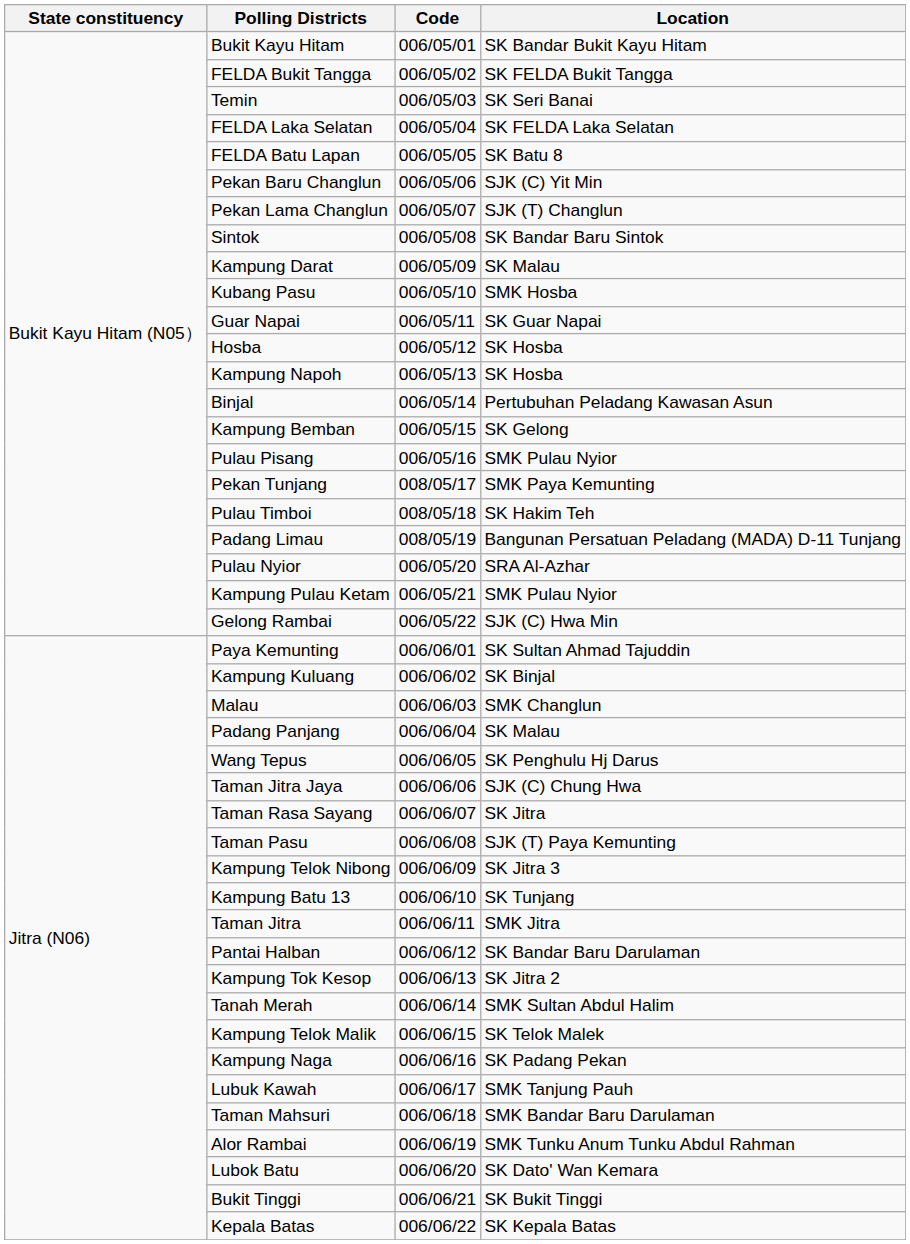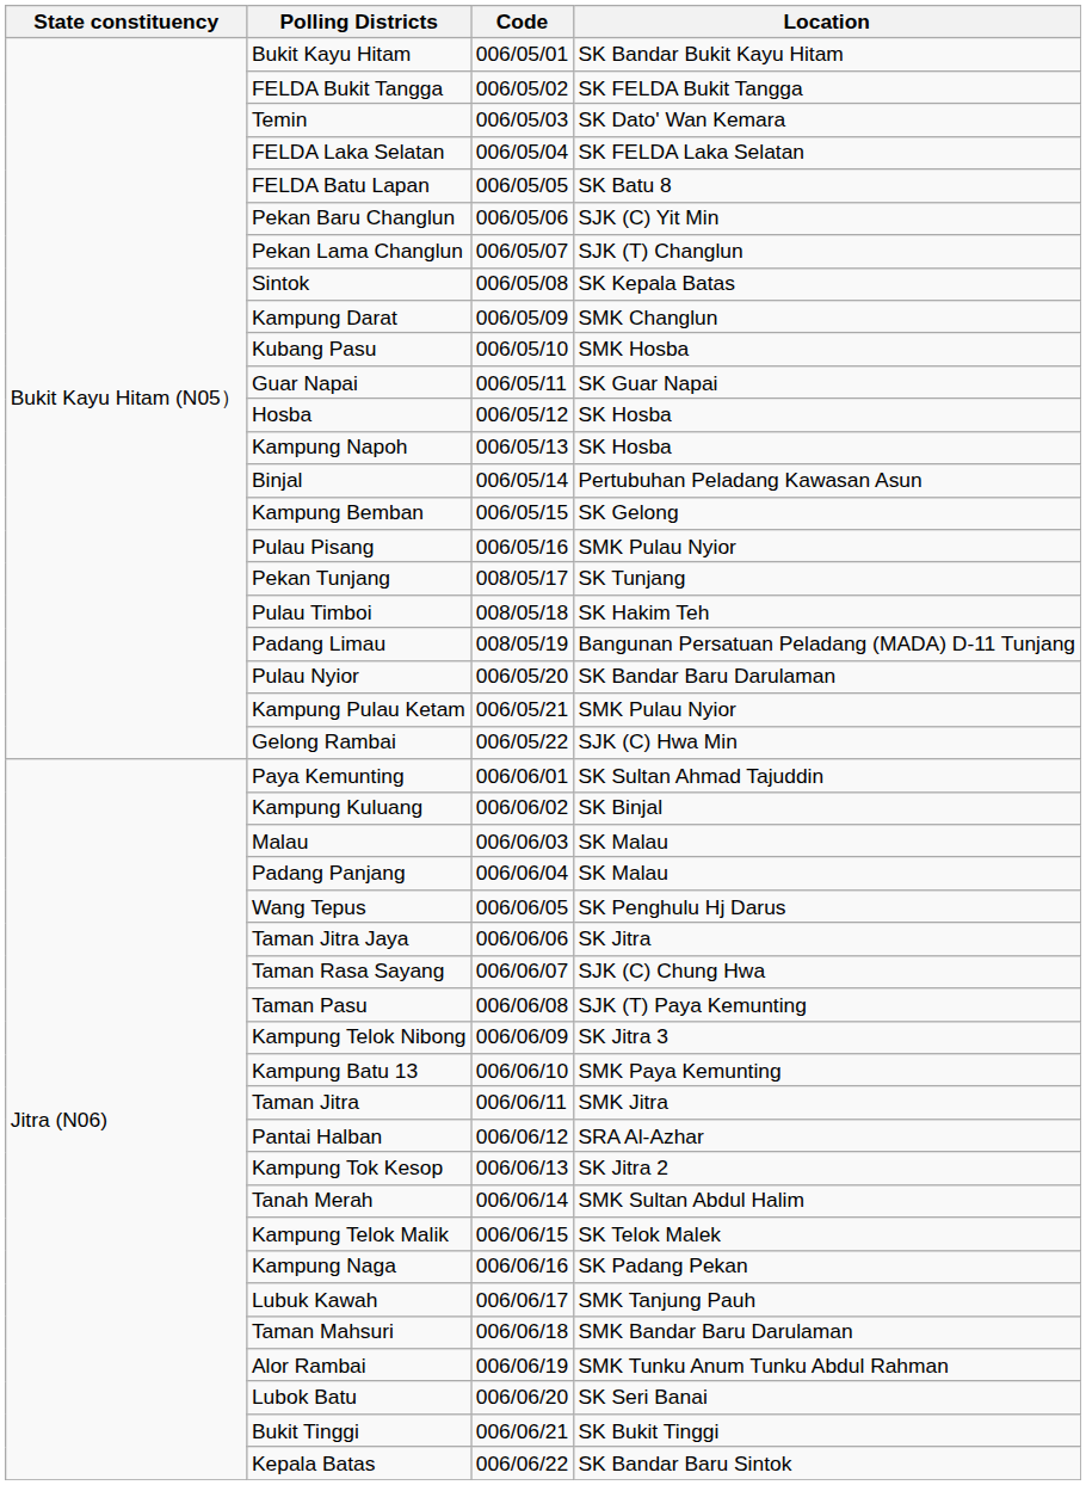 <table class="wikitable sortable mw-collapsible" style="white-space:nowrap;font-size:85%">
 <tr>
 <th>State constituency</th>
 <th>Polling Districts</th>
 <th>Code</th>
 <th>Location</th>
 </tr>
 <tr>
 <td rowspan="22">Bukit Kayu Hitam (N05）</td>
 <td>Bukit Kayu Hitam</td>
 <td>006/05/01</td>
 <td>SK Bandar Bukit Kayu Hitam</td>
 </tr>
 <tr>
 <td>FELDA Bukit Tangga</td>
 <td>006/05/02</td>
 <td>SK FELDA Bukit Tangga</td>
 </tr>
 <tr>
 <td>Temin</td>
 <td>006/05/03</td>
-<td>SK Seri Banai</td>
+<td>SK Dato' Wan Kemara</td>
 </tr>
 <tr>
 <td>FELDA Laka Selatan</td>
 <td>006/05/04</td>
 <td>SK FELDA Laka Selatan</td>
 </tr>
 <tr>
 <td>FELDA Batu Lapan</td>
 <td>006/05/05</td>
 <td>SK Batu 8</td>
 </tr>
 <tr>
 <td>Pekan Baru Changlun</td>
 <td>006/05/06</td>
 <td>SJK (C) Yit Min</td>
 </tr>
 <tr>
 <td>Pekan Lama Changlun</td>
 <td>006/05/07</td>
 <td>SJK (T) Changlun</td>
 </tr>
 <tr>
 <td>Sintok</td>
 <td>006/05/08</td>
-<td>SK Bandar Baru Sintok</td>
+<td>SK Kepala Batas</td>
 </tr>
 <tr>
 <td>Kampung Darat</td>
 <td>006/05/09</td>
-<td>SK Malau</td>
+<td>SMK Changlun</td>
 </tr>
 <tr>
 <td>Kubang Pasu</td>
 <td>006/05/10</td>
 <td>SMK Hosba</td>
 </tr>
 <tr>
 <td>Guar Napai</td>
 <td>006/05/11</td>
 <td>SK Guar Napai</td>
 </tr>
 <tr>
 <td>Hosba</td>
 <td>006/05/12</td>
 <td>SK Hosba</td>
 </tr>
 <tr>
 <td>Kampung Napoh</td>
 <td>006/05/13</td>
 <td>SK Hosba</td>
 </tr>
 <tr>
 <td>Binjal</td>
 <td>006/05/14</td>
 <td>Pertubuhan Peladang Kawasan Asun</td>
 </tr>
 <tr>
 <td>Kampung Bemban</td>
 <td>006/05/15</td>
 <td>SK Gelong</td>
 </tr>
 <tr>
 <td>Pulau Pisang</td>
 <td>006/05/16</td>
 <td>SMK Pulau Nyior</td>
 </tr>
 <tr>
 <td>Pekan Tunjang</td>
 <td>008/05/17</td>
-<td>SMK Paya Kemunting</td>
+<td>SK Tunjang</td>
 </tr>
 <tr>
 <td>Pulau Timboi</td>
 <td>008/05/18</td>
 <td>SK Hakim Teh</td>
 </tr>
 <tr>
 <td>Padang Limau</td>
 <td>008/05/19</td>
 <td>Bangunan Persatuan Peladang (MADA) D-11 Tunjang</td>
 </tr>
 <tr>
 <td>Pulau Nyior</td>
 <td>006/05/20</td>
-<td>SRA Al-Azhar</td>
+<td>SK Bandar Baru Darulaman</td>
 </tr>
 <tr>
 <td>Kampung Pulau Ketam</td>
 <td>006/05/21</td>
 <td>SMK Pulau Nyior</td>
 </tr>
 <tr>
 <td>Gelong Rambai</td>
 <td>006/05/22</td>
 <td>SJK (C) Hwa Min</td>
 </tr>
 <tr>
 <td rowspan="22">Jitra (N06)</td>
 <td>Paya Kemunting</td>
 <td>006/06/01</td>
 <td>SK Sultan Ahmad Tajuddin</td>
 </tr>
 <tr>
 <td>Kampung Kuluang</td>
 <td>006/06/02</td>
 <td>SK Binjal</td>
 </tr>
 <tr>
 <td>Malau</td>
 <td>006/06/03</td>
-<td>SMK Changlun</td>
+<td>SK Malau</td>
 </tr>
 <tr>
 <td>Padang Panjang</td>
 <td>006/06/04</td>
 <td>SK Malau</td>
 </tr>
 <tr>
 <td>Wang Tepus</td>
 <td>006/06/05</td>
 <td>SK Penghulu Hj Darus</td>
 </tr>
 <tr>
 <td>Taman Jitra Jaya</td>
 <td>006/06/06</td>
-<td>SJK (C) Chung Hwa</td>
+<td>SK Jitra</td>
 </tr>
 <tr>
 <td>Taman Rasa Sayang</td>
 <td>006/06/07</td>
-<td>SK Jitra</td>
+<td>SJK (C) Chung Hwa</td>
 </tr>
 <tr>
 <td>Taman Pasu</td>
 <td>006/06/08</td>
 <td>SJK (T) Paya Kemunting</td>
 </tr>
 <tr>
 <td>Kampung Telok Nibong</td>
 <td>006/06/09</td>
 <td>SK Jitra 3</td>
 </tr>
 <tr>
 <td>Kampung Batu 13</td>
 <td>006/06/10</td>
-<td>SK Tunjang</td>
+<td>SMK Paya Kemunting</td>
 </tr>
 <tr>
 <td>Taman Jitra</td>
 <td>006/06/11</td>
 <td>SMK Jitra</td>
 </tr>
 <tr>
 <td>Pantai Halban</td>
 <td>006/06/12</td>
-<td>SK Bandar Baru Darulaman</td>
+<td>SRA Al-Azhar</td>
 </tr>
 <tr>
 <td>Kampung Tok Kesop</td>
 <td>006/06/13</td>
 <td>SK Jitra 2</td>
 </tr>
 <tr>
 <td>Tanah Merah</td>
 <td>006/06/14</td>
 <td>SMK Sultan Abdul Halim</td>
 </tr>
 <tr>
 <td>Kampung Telok Malik</td>
 <td>006/06/15</td>
 <td>SK Telok Malek</td>
 </tr>
 <tr>
 <td>Kampung Naga</td>
 <td>006/06/16</td>
 <td>SK Padang Pekan</td>
 </tr>
 <tr>
 <td>Lubuk Kawah</td>
 <td>006/06/17</td>
 <td>SMK Tanjung Pauh</td>
 </tr>
 <tr>
 <td>Taman Mahsuri</td>
 <td>006/06/18</td>
 <td>SMK Bandar Baru Darulaman</td>
 </tr>
 <tr>
 <td>Alor Rambai</td>
 <td>006/06/19</td>
 <td>SMK Tunku Anum Tunku Abdul Rahman</td>
 </tr>
 <tr>
 <td>Lubok Batu</td>
 <td>006/06/20</td>
-<td>SK Dato' Wan Kemara</td>
+<td>SK Seri Banai</td>
 </tr>
 <tr>
 <td>Bukit Tinggi</td>
 <td>006/06/21</td>
 <td>SK Bukit Tinggi</td>
 </tr>
 <tr>
 <td>Kepala Batas</td>
 <td>006/06/22</td>
-<td>SK Kepala Batas</td>
+<td>SK Bandar Baru Sintok</td>
 </tr>
 </table>
